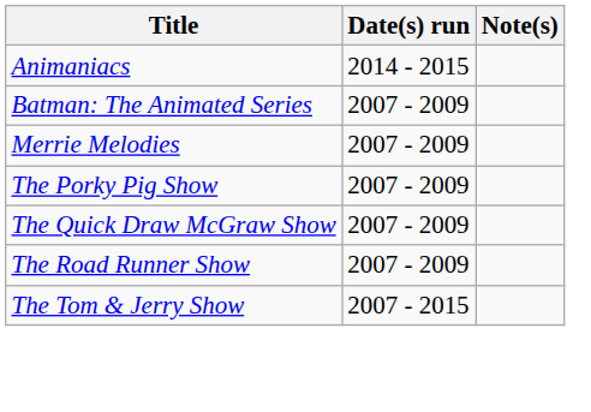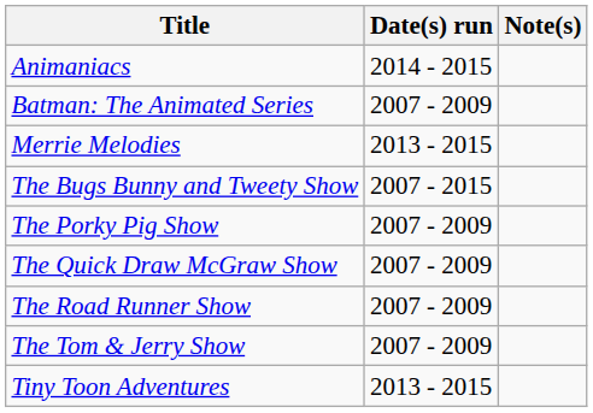 <table class="wikitable">
 <tr>
 <th>Title</th>
 <th>Date(s) run</th>
 <th>Note(s)</th>
 </tr>
 <tr>
 <td><em><a href='#'>Animaniacs</a></em></td>
 <td>2014 - 2015</td>
 <td></td>
 </tr>
 <tr>
 <td><em><a href='#'>Batman: The Animated Series</a></em></td>
 <td>2007 - 2009</td>
 <td></td>
 </tr>
 <tr>
 <td><em><a href='#'>Merrie Melodies</a></em></td>
-<td>2007 - 2009</td>
+<td>2013 - 2015</td>
+<td></td>
+</tr>
+<tr>
+<td><em><a href='#'>The Bugs Bunny and Tweety Show</a></em></td>
+<td>2007 - 2015</td>
 <td></td>
 </tr>
 <tr>
 <td><em><a href='#'>The Porky Pig Show</a></em></td>
 <td>2007 - 2009</td>
 <td></td>
 </tr>
 <tr>
 <td><em><a href='#'>The Quick Draw McGraw Show</a></em></td>
 <td>2007 - 2009</td>
 <td></td>
 </tr>
 <tr>
 <td><em><a href='#'>The Road Runner Show</a></em></td>
 <td>2007 - 2009</td>
 <td></td>
 </tr>
 <tr>
 <td><em><a href='#'>The Tom & Jerry Show</a></em></td>
-<td>2007 - 2015</td>
+<td>2007 - 2009</td>
+<td></td>
+</tr>
+<tr>
+<td><em><a href='#'>Tiny Toon Adventures</a></em></td>
+<td>2013 - 2015</td>
 <td></td>
 </tr>
 </table>
